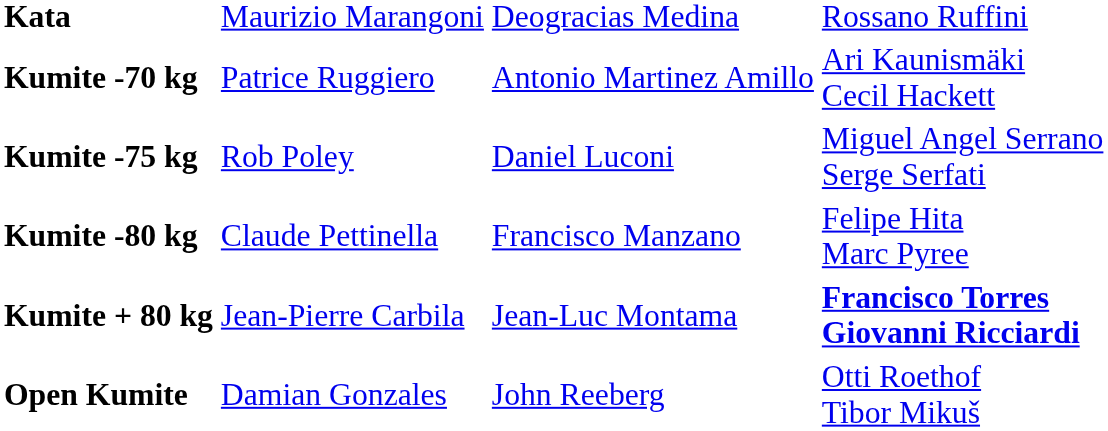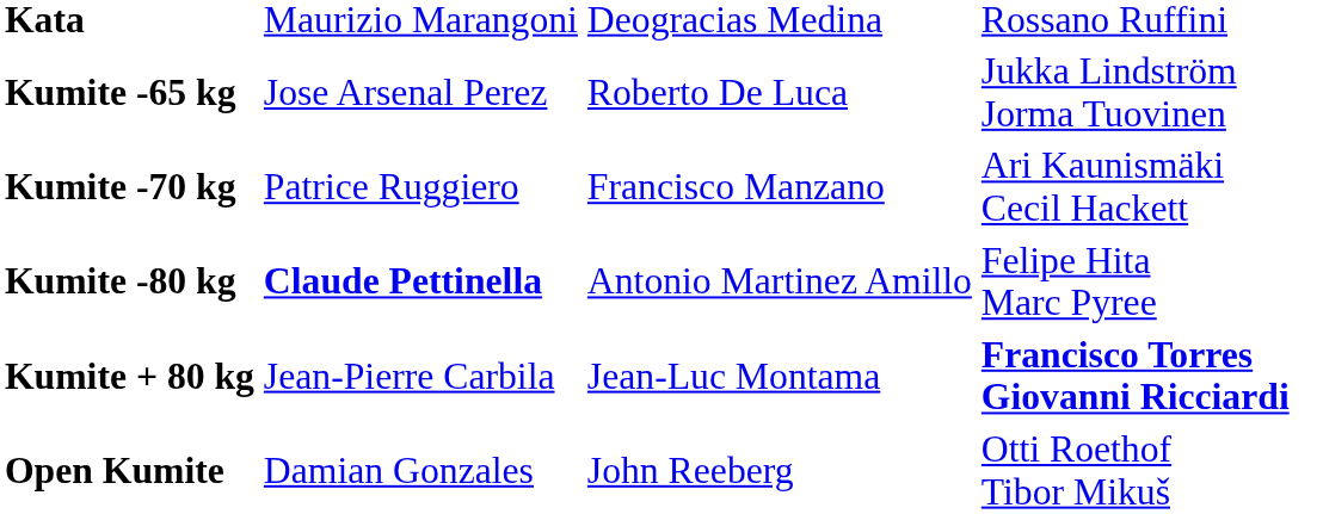 <table>
 <tr>
 <td><strong>Kata</strong></td>
 <td> <a href='#'>Maurizio Marangoni</a></td>
 <td> <a href='#'>Deogracias Medina</a></td>
 <td> <a href='#'>Rossano Ruffini</a></td>
 </tr>
 <tr>
+<td><strong>Kumite -65 kg</strong></td>
+<td> <a href='#'>Jose Arsenal Perez</a></td>
+<td> <a href='#'>Roberto De Luca</a></td>
+<td> <a href='#'>Jukka Lindström</a> <br>  <a href='#'>Jorma Tuovinen</a></td>
+</tr>
+<tr>
 <td><strong>Kumite -70 kg</strong></td>
 <td> <a href='#'>Patrice Ruggiero</a></td>
-<td> <a href='#'>Antonio Martinez Amillo</a></td>
+<td> <a href='#'>Francisco Manzano</a></td>
 <td> <a href='#'>Ari Kaunismäki</a> <br>  <a href='#'>Cecil Hackett</a></td>
 </tr>
 <tr>
-<td><strong>Kumite -75 kg</strong></td>
-<td> <a href='#'>Rob Poley</a></td>
-<td> <a href='#'>Daniel Luconi</a></td>
-<td> <a href='#'>Miguel Angel Serrano</a> <br>  <a href='#'>Serge Serfati</a></td>
-</tr>
-<tr>
 <td><strong>Kumite -80 kg</strong></td>
-<td> <a href='#'>Claude Pettinella</a></td>
-<td> <a href='#'>Francisco Manzano</a></td>
+<td><strong> <a href='#'>Claude Pettinella</a></strong></td>
+<td> <a href='#'>Antonio Martinez Amillo</a></td>
 <td> <a href='#'>Felipe Hita</a> <br>  <a href='#'>Marc Pyree</a></td>
 </tr>
 <tr>
 <td><strong>Kumite + 80 kg</strong></td>
 <td> <a href='#'>Jean-Pierre Carbila</a></td>
 <td> <a href='#'>Jean-Luc Montama</a></td>
 <td><strong> <a href='#'>Francisco Torres</a> <br>  <a href='#'>Giovanni Ricciardi</a></strong></td>
 </tr>
 <tr>
 <td><strong>Open Kumite</strong></td>
 <td> <a href='#'>Damian Gonzales</a></td>
 <td> <a href='#'>John Reeberg</a></td>
 <td> <a href='#'>Otti Roethof</a> <br>  <a href='#'>Tibor Mikuš</a></td>
 </tr>
 <tr>
 </tr>
 </table>
